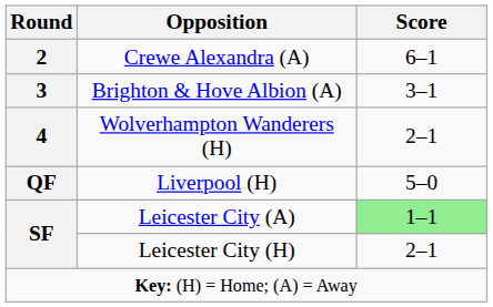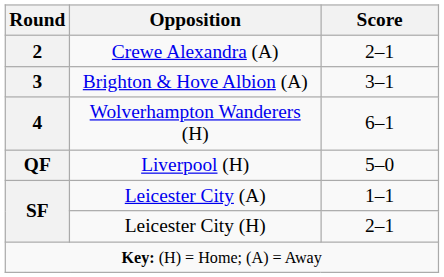 <table class="wikitable plainrowheaders" style="text-align:center;float:right">
 <tr>
 <th scope="col" style="width:25px">Round</th>
 <th scope="col" style="width:200px">Opposition</th>
 <th scope="col" style="width:90px">Score</th>
 </tr>
 <tr>
 <th scope=row style="text-align:center">2</th>
 <td><a href='#'>Crewe Alexandra</a> (A)</td>
-<td>6–1</td>
+<td>2–1</td>
 </tr>
 <tr>
 <th scope=row style="text-align:center">3</th>
 <td><a href='#'>Brighton & Hove Albion</a> (A)</td>
 <td>3–1</td>
 </tr>
 <tr>
 <th scope=row style="text-align:center">4</th>
 <td><a href='#'>Wolverhampton Wanderers</a> (H)</td>
-<td>2–1</td>
+<td>6–1</td>
 </tr>
 <tr>
 <th scope=row style="text-align:center">QF</th>
 <td><a href='#'>Liverpool</a> (H)</td>
 <td>5–0</td>
 </tr>
 <tr>
 <th scope=row style="text-align:center" rowspan="2">SF</th>
 <td><a href='#'>Leicester City</a> (A)</td>
-<td style="background: lightgreen;">1–1</td>
+<td>1–1</td>
 </tr>
 <tr>
 <td>Leicester City (H)</td>
 <td>2–1</td>
 </tr>
 <tr>
 <td colspan="3"><small><strong>Key:</strong> (H) = Home; (A) = Away</small></td>
 </tr>
 </table>
